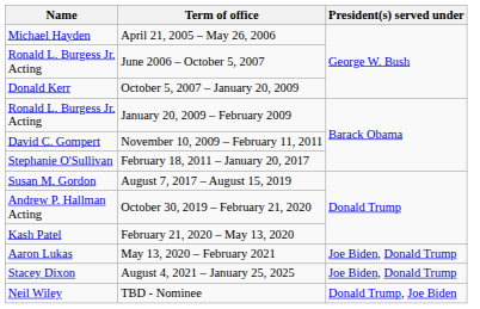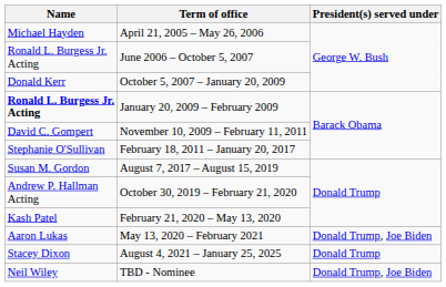 <table class="wikitable">
 <tr>
 <th>Name</th>
 <th>Term of office</th>
 <th>President(s) served under</th>
 </tr>
 <tr>
 <td><a href='#'>Michael Hayden</a></td>
 <td>April 21, 2005 – May 26, 2006</td>
 <td rowspan=3><a href='#'>George W. Bush</a></td>
 </tr>
 <tr>
 <td><a href='#'>Ronald L. Burgess Jr.</a><br>Acting</td>
 <td>June 2006 – October 5, 2007</td>
 </tr>
 <tr>
 <td><a href='#'>Donald Kerr</a></td>
 <td>October 5, 2007 – January 20, 2009</td>
 </tr>
 <tr>
-<td><a href='#'>Ronald L. Burgess Jr.</a><br>Acting</td>
+<td><strong><a href='#'>Ronald L. Burgess Jr.</a><br>Acting</strong></td>
 <td>January 20, 2009 – February 2009</td>
 <td rowspan=3><a href='#'>Barack Obama</a></td>
 </tr>
 <tr>
 <td><a href='#'>David C. Gompert</a></td>
 <td>November 10, 2009 – February 11, 2011</td>
 </tr>
 <tr>
 <td><a href='#'>Stephanie O'Sullivan</a></td>
 <td>February 18, 2011 – January 20, 2017</td>
 </tr>
 <tr>
 <td><a href='#'>Susan M. Gordon</a></td>
 <td>August 7, 2017 – August 15, 2019</td>
 <td rowspan=3><a href='#'>Donald Trump</a></td>
 </tr>
 <tr>
 <td><a href='#'>Andrew P. Hallman</a><br>Acting</td>
 <td>October 30, 2019 – February 21, 2020</td>
 </tr>
 <tr>
 <td><a href='#'>Kash Patel</a></td>
 <td>February 21, 2020 – May 13, 2020</td>
 </tr>
 <tr>
 <td><a href='#'>Aaron Lukas</a></td>
 <td>May 13, 2020 – February 2021</td>
-<td><a href='#'>Joe Biden</a>, <a href='#'>Donald Trump</a></td>
+<td><a href='#'>Donald Trump</a>, <a href='#'>Joe Biden</a></td>
 </tr>
 <tr>
 <td><a href='#'>Stacey Dixon</a></td>
 <td>August 4, 2021 – January 25, 2025</td>
-<td><a href='#'>Joe Biden</a>, <a href='#'>Donald Trump</a></td>
+<td><a href='#'>Donald Trump</a></td>
 </tr>
 <tr>
 <td><a href='#'>Neil Wiley</a></td>
 <td>TBD - Nominee</td>
 <td><a href='#'>Donald Trump</a>, <a href='#'>Joe Biden</a></td>
 </tr>
 </table>
